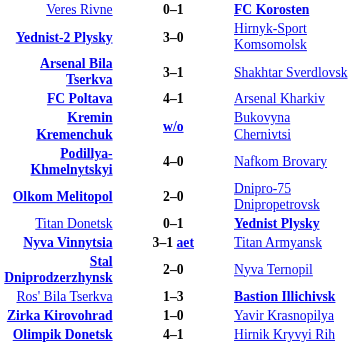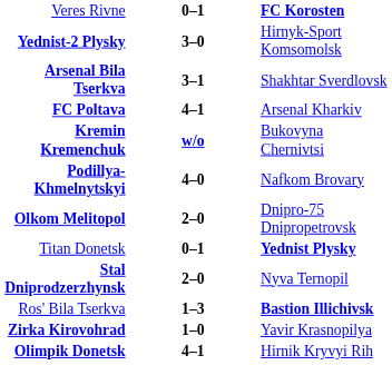 <table style="width:100%;" cellspacing="1">
 <tr>
 <th width=20%></th>
 <th width=20%></th>
 <th width=20%></th>
 <th></th>
 </tr>
 <tr style=font-size:90%>
 <td align=right><a href='#'>Veres Rivne</a></td>
 <td align=center><strong>0–1</strong></td>
 <td><strong><a href='#'>FC Korosten</a></strong></td>
 <td></td>
 </tr>
 <tr style=font-size:90%>
 <td align=right><strong><a href='#'>Yednist-2 Plysky</a></strong></td>
 <td align=center><strong>3–0</strong></td>
 <td><a href='#'>Hirnyk-Sport Komsomolsk</a></td>
 <td></td>
 </tr>
 <tr style=font-size:90%>
 <td align=right><strong><a href='#'>Arsenal Bila Tserkva</a></strong></td>
 <td align=center><strong>3–1</strong></td>
 <td><a href='#'>Shakhtar Sverdlovsk</a></td>
 <td></td>
 </tr>
 <tr style=font-size:90%>
 <td align=right><strong><a href='#'>FC Poltava</a></strong></td>
 <td align=center><strong>4–1</strong></td>
 <td><a href='#'>Arsenal Kharkiv</a></td>
 <td></td>
 </tr>
 <tr style=font-size:90%>
 <td align=right><strong><a href='#'>Kremin Kremenchuk</a></strong></td>
 <td align=center><strong><a href='#'>w/o</a></strong></td>
 <td><a href='#'>Bukovyna Chernivtsi</a></td>
 <td></td>
 </tr>
 <tr style=font-size:90%>
 <td align=right><strong><a href='#'>Podillya-Khmelnytskyi</a></strong></td>
 <td align=center><strong>4–0</strong></td>
 <td><a href='#'>Nafkom Brovary</a></td>
 <td></td>
 </tr>
 <tr style=font-size:90%>
 <td align=right><strong><a href='#'>Olkom Melitopol</a></strong></td>
 <td align=center><strong>2–0</strong></td>
 <td><a href='#'>Dnipro-75 Dnipropetrovsk</a></td>
 <td></td>
 </tr>
 <tr style=font-size:90%>
 <td align=right><a href='#'>Titan Donetsk</a></td>
 <td align=center><strong>0–1</strong></td>
 <td><strong><a href='#'>Yednist Plysky</a></strong></td>
 <td></td>
 </tr>
 <tr style=font-size:90%>
-<td align=right><strong><a href='#'>Nyva Vinnytsia</a></strong></td>
-<td align=center><strong>3–1 <a href='#'>aet</a></strong></td>
-<td><a href='#'>Titan Armyansk</a></td>
-<td></td>
-</tr>
-<tr style=font-size:90%>
 <td align=right><strong><a href='#'>Stal Dniprodzerzhynsk</a></strong></td>
 <td align=center><strong>2–0</strong></td>
 <td><a href='#'>Nyva Ternopil</a></td>
 <td></td>
 </tr>
 <tr style=font-size:90%>
 <td align=right><a href='#'>Ros' Bila Tserkva</a></td>
 <td align=center><strong>1–3</strong></td>
 <td><strong><a href='#'>Bastion Illichivsk</a></strong></td>
 <td></td>
 </tr>
 <tr style=font-size:90%>
 <td align=right><strong><a href='#'>Zirka Kirovohrad</a></strong></td>
 <td align=center><strong>1–0</strong></td>
 <td><a href='#'>Yavir Krasnopilya</a></td>
 <td></td>
 </tr>
 <tr style=font-size:90%>
 <td align=right><strong><a href='#'>Olimpik Donetsk</a></strong></td>
 <td align=center><strong>4–1</strong></td>
 <td><a href='#'>Hirnik Kryvyi Rih</a></td>
 <td></td>
 </tr>
 </table>
